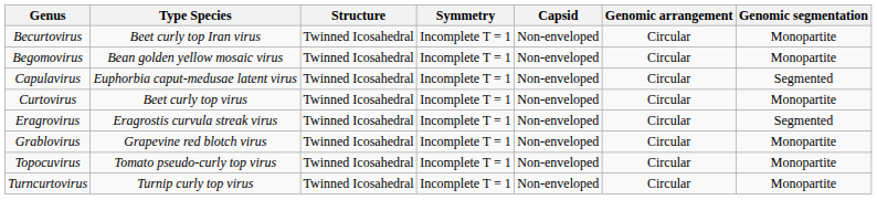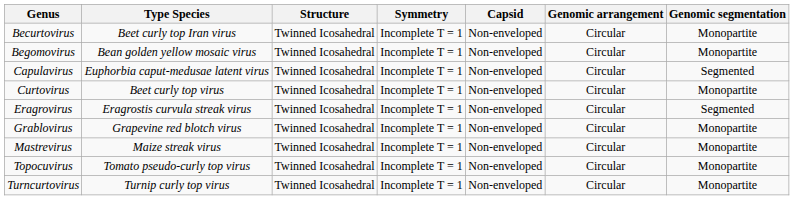 <table class="wikitable sortable" style="text-align:center">
 <tr>
 <th>Genus</th>
 <th>Type Species</th>
 <th>Structure</th>
 <th>Symmetry</th>
 <th>Capsid</th>
 <th>Genomic arrangement</th>
 <th>Genomic segmentation</th>
 </tr>
 <tr>
 <td><em>Becurtovirus</em></td>
 <td><em>Beet curly top Iran virus</em></td>
 <td>Twinned Icosahedral</td>
 <td>Incomplete T = 1</td>
 <td>Non-enveloped</td>
 <td>Circular</td>
 <td>Monopartite</td>
 </tr>
 <tr>
 <td><em>Begomovirus</em></td>
 <td><em>Bean golden yellow mosaic virus</em></td>
 <td>Twinned Icosahedral</td>
 <td>Incomplete T = 1</td>
 <td>Non-enveloped</td>
 <td>Circular</td>
 <td>Monopartite</td>
 </tr>
 <tr>
 <td><em>Capulavirus</em></td>
 <td><em>Euphorbia caput-medusae latent virus</em></td>
 <td>Twinned Icosahedral</td>
 <td>Incomplete T = 1</td>
 <td>Non-enveloped</td>
 <td>Circular</td>
 <td>Segmented</td>
 </tr>
 <tr>
 <td><em>Curtovirus</em></td>
 <td><em>Beet curly top virus</em></td>
 <td>Twinned Icosahedral</td>
 <td>Incomplete T = 1</td>
 <td>Non-enveloped</td>
 <td>Circular</td>
 <td>Monopartite</td>
 </tr>
 <tr>
 <td><em>Eragrovirus</em></td>
 <td><em>Eragrostis curvula streak virus</em></td>
 <td>Twinned Icosahedral</td>
 <td>Incomplete T = 1</td>
 <td>Non-enveloped</td>
 <td>Circular</td>
 <td>Segmented</td>
 </tr>
 <tr>
 <td><em>Grablovirus</em></td>
 <td><em>Grapevine red blotch virus</em></td>
 <td>Twinned Icosahedral</td>
 <td>Incomplete T = 1</td>
 <td>Non-enveloped</td>
 <td>Circular</td>
 <td>Monopartite</td>
 </tr>
 <tr>
+<td><em>Mastrevirus</em></td>
+<td><em>Maize streak virus</em></td>
+<td>Twinned Icosahedral</td>
+<td>Incomplete T = 1</td>
+<td>Non-enveloped</td>
+<td>Circular</td>
+<td>Monopartite</td>
+</tr>
+<tr>
 <td><em>Topocuvirus</em></td>
 <td><em>Tomato pseudo-curly top virus</em></td>
 <td>Twinned Icosahedral</td>
 <td>Incomplete T = 1</td>
 <td>Non-enveloped</td>
 <td>Circular</td>
 <td>Monopartite</td>
 </tr>
 <tr>
 <td><em>Turncurtovirus</em></td>
 <td><em>Turnip curly top virus</em></td>
 <td>Twinned Icosahedral</td>
 <td>Incomplete T = 1</td>
 <td>Non-enveloped</td>
 <td>Circular</td>
 <td>Monopartite</td>
 </tr>
 </table>
